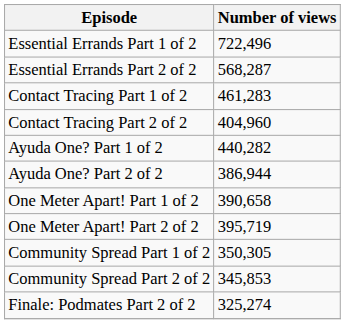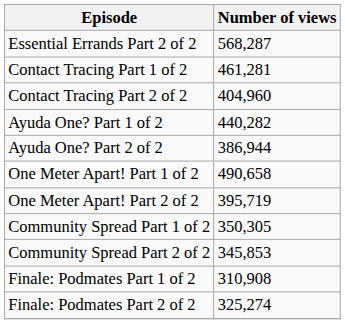 <table class="wikitable">
 <tr>
 <th>Episode</th>
 <th>Number of views</th>
-</tr>
-<tr>
-<td>Essential Errands Part 1 of 2</td>
-<td>722,496</td>
 </tr>
 <tr>
 <td>Essential Errands Part 2 of 2</td>
 <td>568,287</td>
 </tr>
 <tr>
 <td>Contact Tracing Part 1 of 2</td>
-<td>461,283</td>
+<td>461,281</td>
 </tr>
 <tr>
 <td>Contact Tracing Part 2 of 2</td>
 <td>404,960</td>
 </tr>
 <tr>
 <td>Ayuda One? Part 1 of 2</td>
 <td>440,282</td>
 </tr>
 <tr>
 <td>Ayuda One? Part 2 of 2</td>
 <td>386,944</td>
 </tr>
 <tr>
 <td>One Meter Apart! Part 1 of 2</td>
-<td>390,658</td>
+<td>490,658</td>
 </tr>
 <tr>
 <td>One Meter Apart! Part 2 of 2</td>
 <td>395,719</td>
 </tr>
 <tr>
 <td>Community Spread Part 1 of 2</td>
 <td>350,305</td>
 </tr>
 <tr>
 <td>Community Spread Part 2 of 2</td>
 <td>345,853</td>
 </tr>
 <tr>
+<td>Finale: Podmates Part 1 of 2</td>
+<td>310,908</td>
+</tr>
+<tr>
 <td>Finale: Podmates Part 2 of 2</td>
 <td>325,274</td>
 </tr>
 <tr>
 </tr>
 </table>
